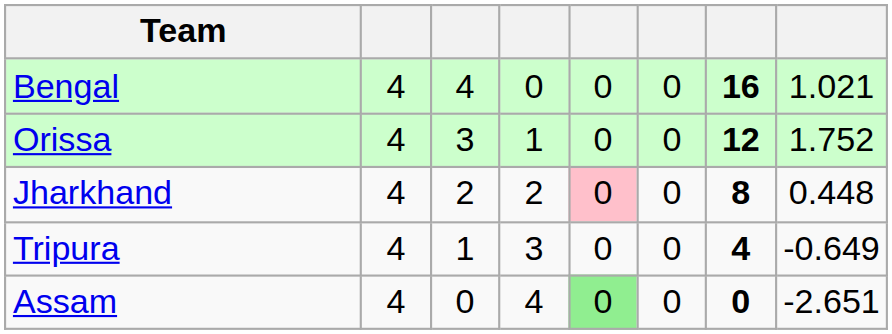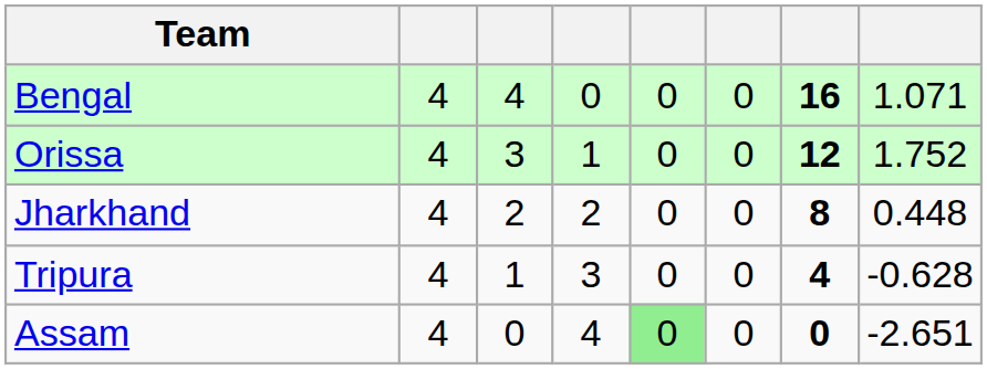 <table class="wikitable" style="text-align:center">
 <tr>
 <th style="width:160px">Team</th>
 <th style="width:25px"></th>
 <th style="width:25px"></th>
 <th style="width:25px"></th>
 <th style="width:25px"></th>
 <th style="width:25px"></th>
 <th style="width:25px"></th>
 <th style="width:25px"></th>
 </tr>
 <tr style="background:#cfc;">
 <td style="text-align:left"><a href='#'>Bengal</a></td>
 <td>4</td>
 <td>4</td>
 <td>0</td>
 <td>0</td>
 <td>0</td>
 <td><strong>16</strong></td>
-<td>1.021</td>
+<td>1.071</td>
 </tr>
 <tr style="background:#cfc;">
 <td style="text-align:left"><a href='#'>Orissa</a></td>
 <td>4</td>
 <td>3</td>
 <td>1</td>
 <td>0</td>
 <td>0</td>
 <td><strong>12</strong></td>
 <td>1.752</td>
 </tr>
 <tr>
 <td style="text-align:left"><a href='#'>Jharkhand</a></td>
 <td>4</td>
 <td>2</td>
 <td>2</td>
-<td style="background: pink;">0</td>
+<td>0</td>
 <td>0</td>
 <td><strong>8</strong></td>
 <td>0.448</td>
 </tr>
 <tr>
 <td style="text-align:left"><a href='#'>Tripura</a></td>
 <td>4</td>
 <td>1</td>
 <td>3</td>
 <td>0</td>
 <td>0</td>
 <td><strong>4</strong></td>
-<td>-0.649</td>
+<td>-0.628</td>
 </tr>
 <tr>
 <td style="text-align:left"><a href='#'>Assam</a></td>
 <td>4</td>
 <td>0</td>
 <td>4</td>
 <td style="background: lightgreen;">0</td>
 <td>0</td>
 <td><strong>0</strong></td>
 <td>-2.651</td>
 </tr>
 </table>
